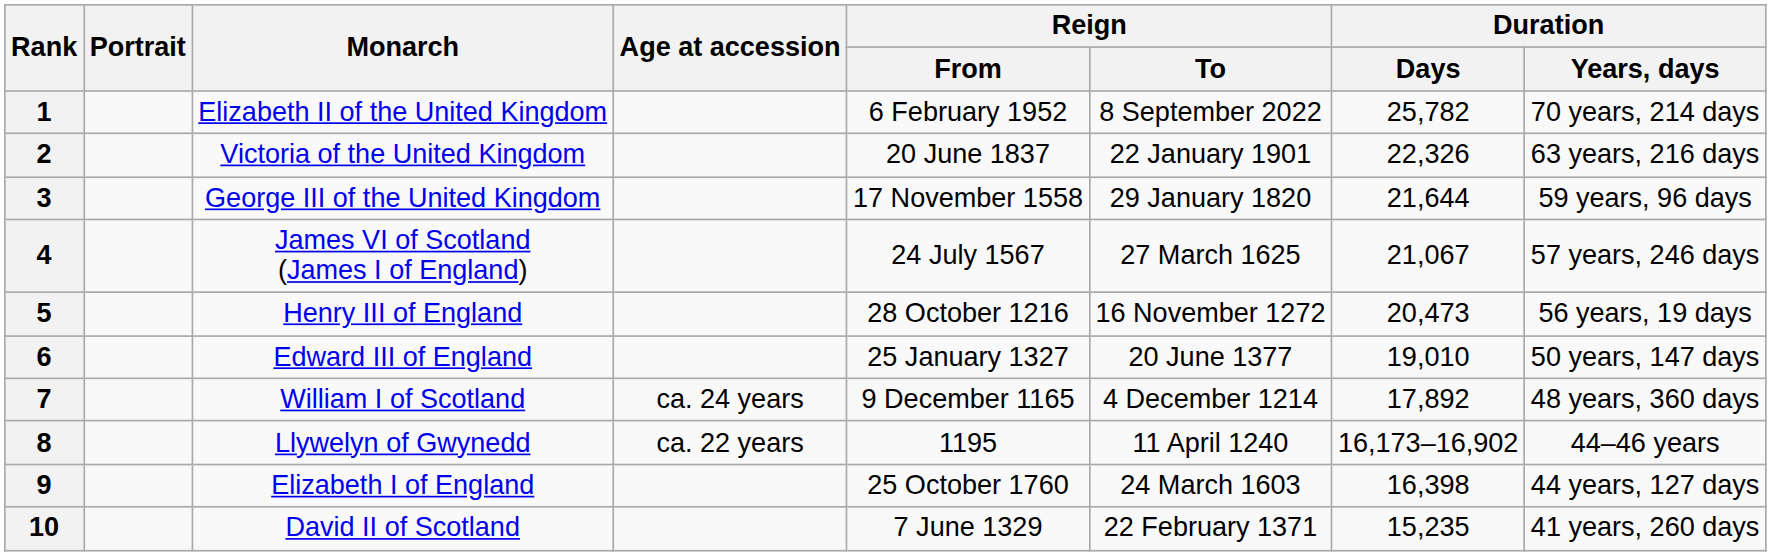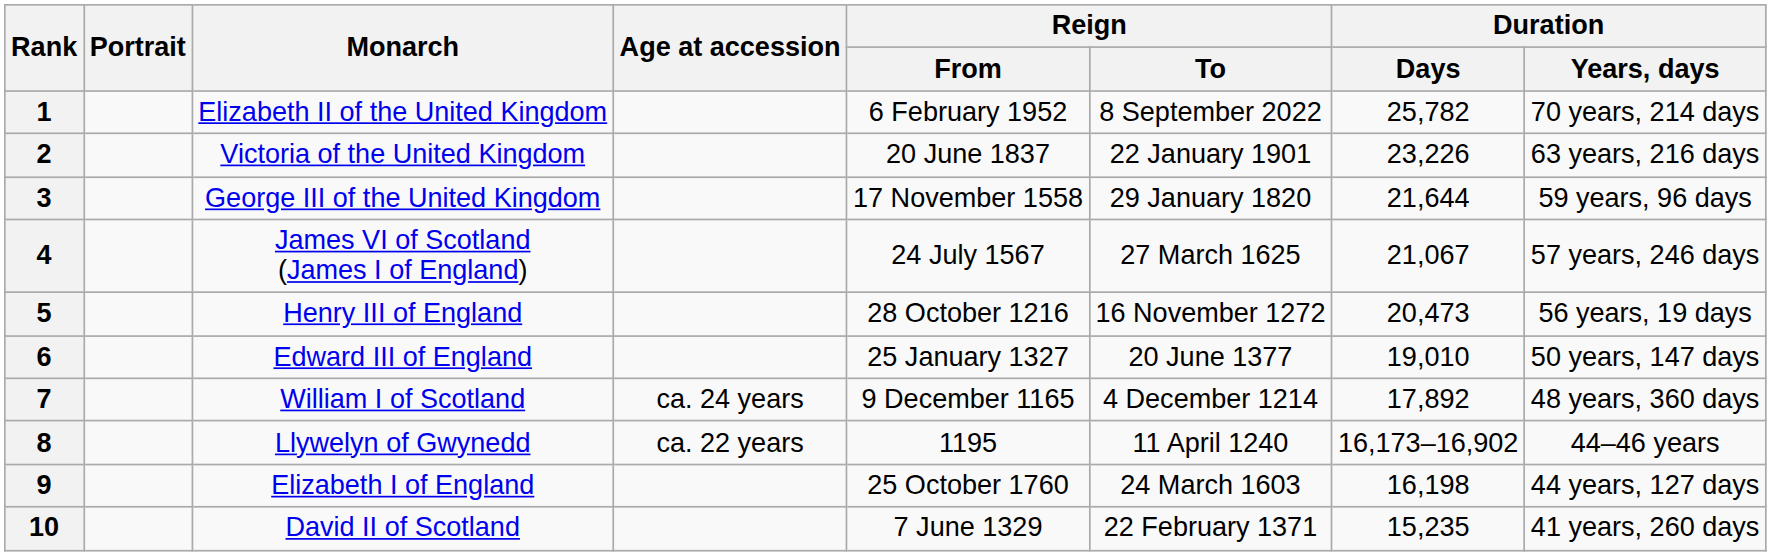 <table class="wikitable" style="text-align:center">
 <tr>
 <th rowspan=2>Rank</th>
 <th rowspan=2>Portrait</th>
 <th rowspan=2>Monarch</th>
 <th rowspan=2>Age at accession</th>
 <th colspan=2>Reign</th>
 <th colspan=2>Duration</th>
 </tr>
 <tr>
 <th>From</th>
 <th>To</th>
 <th>Days</th>
 <th>Years, days</th>
 </tr>
 <tr>
 <th>1</th>
 <td style="text-align:left"></td>
 <td><a href='#'>Elizabeth II of the United Kingdom</a></td>
 <td></td>
 <td>6 February 1952</td>
 <td>8 September 2022</td>
 <td>25,782</td>
 <td>70 years, 214 days</td>
 </tr>
 <tr>
 <th>2</th>
 <td style="text-align:left"></td>
 <td><a href='#'>Victoria of the United Kingdom</a></td>
 <td></td>
 <td>20 June 1837</td>
 <td>22 January 1901</td>
-<td>22,326</td>
+<td>23,226</td>
 <td>63 years, 216 days</td>
 </tr>
 <tr>
 <th>3</th>
 <td style="text-align:left"></td>
 <td><a href='#'>George III of the United Kingdom</a></td>
 <td></td>
 <td>17 November 1558</td>
 <td>29 January 1820</td>
 <td>21,644</td>
 <td>59 years, 96 days</td>
 </tr>
 <tr>
 <th>4</th>
 <td style="text-align:left"></td>
 <td><a href='#'>James VI of Scotland</a><br>(<a href='#'>James I of England</a>)</td>
 <td></td>
 <td>24 July 1567</td>
 <td>27 March 1625</td>
 <td>21,067</td>
 <td>57 years, 246 days</td>
 </tr>
 <tr>
 <th>5</th>
 <td style="text-align:left"></td>
 <td><a href='#'>Henry III of England</a></td>
 <td></td>
 <td>28 October 1216</td>
 <td>16 November 1272</td>
 <td>20,473</td>
 <td>56 years, 19 days</td>
 </tr>
 <tr>
 <th>6</th>
 <td style="text-align:left"></td>
 <td><a href='#'>Edward III of England</a></td>
 <td></td>
 <td>25 January 1327</td>
 <td>20 June 1377</td>
 <td>19,010</td>
 <td>50 years, 147 days</td>
 </tr>
 <tr>
 <th>7</th>
 <td style="text-align:left"></td>
 <td><a href='#'>William I of Scotland</a></td>
 <td>ca. 24 years</td>
 <td>9 December 1165</td>
 <td>4 December 1214</td>
 <td>17,892</td>
 <td>48 years, 360 days</td>
 </tr>
 <tr>
 <th>8</th>
 <td style="text-align:left"></td>
 <td><a href='#'>Llywelyn of Gwynedd</a></td>
 <td>ca. 22 years</td>
 <td>1195</td>
 <td>11 April 1240</td>
 <td>16,173–16,902</td>
 <td> 44–46 years</td>
 </tr>
 <tr>
 <th>9</th>
 <td style="text-align:left"></td>
 <td><a href='#'>Elizabeth I of England</a></td>
 <td></td>
 <td>25 October 1760</td>
 <td>24 March 1603</td>
-<td>16,398</td>
+<td>16,198</td>
 <td>44 years, 127 days</td>
 </tr>
 <tr>
 <th>10</th>
 <td style="text-align:left"></td>
 <td><a href='#'>David II of Scotland</a></td>
 <td></td>
 <td>7 June 1329</td>
 <td>22 February 1371</td>
 <td>15,235</td>
 <td>41 years, 260 days</td>
 </tr>
 </table>
